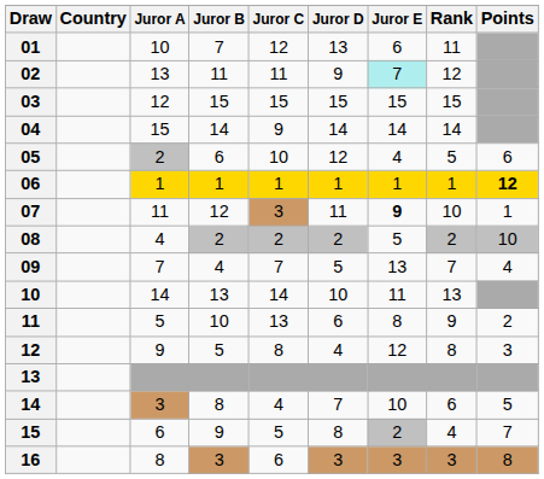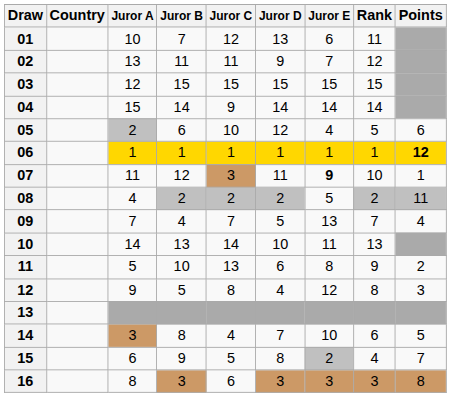 <table class="sortable wikitable collapsible plainrowheaders" style="text-align:center;">
 <tr>
 </tr>
 <tr>
 <th scope="col">Draw</th>
 <th scope="col">Country</th>
 <th scope="col"><small>Juror A</small></th>
 <th scope="col"><small>Juror B</small></th>
 <th scope="col"><small>Juror C</small></th>
 <th scope="col"><small>Juror D</small></th>
 <th scope="col"><small>Juror E</small></th>
 <th scope="col">Rank</th>
 <th scope="col">Points</th>
 </tr>
 <tr>
 <th scope="row" style="text-align:center;">01</th>
 <td style="text-align:left;"></td>
 <td>10</td>
 <td>7</td>
 <td>12</td>
 <td>13</td>
 <td>6</td>
 <td>11</td>
 <td style="background:#AAAAAA;"></td>
 </tr>
 <tr>
 <th scope="row" style="text-align:center;">02</th>
 <td style="text-align:left;"></td>
 <td>13</td>
 <td>11</td>
 <td>11</td>
 <td>9</td>
-<td style="background: paleturquoise;">7</td>
+<td>7</td>
 <td>12</td>
 <td style="background:#AAAAAA;"></td>
 </tr>
 <tr>
 <th scope="row" style="text-align:center;">03</th>
 <td style="text-align:left;"></td>
 <td>12</td>
 <td>15</td>
 <td>15</td>
 <td>15</td>
 <td>15</td>
 <td>15</td>
 <td style="background:#AAAAAA;"></td>
 </tr>
 <tr>
 <th scope="row" style="text-align:center;">04</th>
 <td style="text-align:left;"></td>
 <td>15</td>
 <td>14</td>
 <td>9</td>
 <td>14</td>
 <td>14</td>
 <td>14</td>
 <td style="background:#AAAAAA;"></td>
 </tr>
 <tr>
 <th scope="row" style="text-align:center;">05</th>
 <td style="text-align:left;"></td>
 <td style="background:silver;">2</td>
 <td>6</td>
 <td>10</td>
 <td>12</td>
 <td>4</td>
 <td>5</td>
 <td>6</td>
 </tr>
 <tr>
 <th scope="row" style="text-align:center;">06</th>
 <td style="text-align:left;"></td>
 <td style="background:gold;">1</td>
 <td style="background:gold;">1</td>
 <td style="background:gold;">1</td>
 <td style="background:gold;">1</td>
 <td style="background:gold;">1</td>
 <td style="background:gold;">1</td>
 <td style="background:gold;"><strong>12</strong></td>
 </tr>
 <tr>
 <th scope="row" style="text-align:center;">07</th>
 <td style="text-align:left;"></td>
 <td>11</td>
 <td>12</td>
 <td style="background:#CC9966;">3</td>
 <td>11</td>
 <td><strong>9</strong></td>
 <td>10</td>
 <td>1</td>
 </tr>
 <tr>
 <th scope="row" style="text-align:center;">08</th>
 <td style="text-align:left;"></td>
 <td>4</td>
 <td style="background:silver;">2</td>
 <td style="background:silver;">2</td>
 <td style="background:silver;">2</td>
 <td>5</td>
 <td style="background:silver;">2</td>
-<td style="background:silver;">10</td>
+<td style="background:silver;">11</td>
 </tr>
 <tr>
 <th scope="row" style="text-align:center;">09</th>
 <td style="text-align:left;"></td>
 <td>7</td>
 <td>4</td>
 <td>7</td>
 <td>5</td>
 <td>13</td>
 <td>7</td>
 <td>4</td>
 </tr>
 <tr>
 <th scope="row" style="text-align:center;">10</th>
 <td style="text-align:left;"></td>
 <td>14</td>
 <td>13</td>
 <td>14</td>
 <td>10</td>
 <td>11</td>
 <td>13</td>
 <td style="background:#AAAAAA;"></td>
 </tr>
 <tr>
 <th scope="row" style="text-align:center;">11</th>
 <td style="text-align:left;"></td>
 <td>5</td>
 <td>10</td>
 <td>13</td>
 <td>6</td>
 <td>8</td>
 <td>9</td>
 <td>2</td>
 </tr>
 <tr>
 <th scope="row" style="text-align:center;">12</th>
 <td style="text-align:left;"></td>
 <td>9</td>
 <td>5</td>
 <td>8</td>
 <td>4</td>
 <td>12</td>
 <td>8</td>
 <td>3</td>
 </tr>
 <tr class="sortbottom">
 <th scope="row" style="text-align:center;">13</th>
 <td style="text-align:left;"></td>
 <td style="background:#AAAAAA;"></td>
 <td style="background:#AAAAAA;"></td>
 <td style="background:#AAAAAA;"></td>
 <td style="background:#AAAAAA;"></td>
 <td style="background:#AAAAAA;"></td>
 <td style="background:#AAAAAA;"></td>
 <td style="background:#AAAAAA;"></td>
 </tr>
 <tr>
 <th scope="row" style="text-align:center;">14</th>
 <td style="text-align:left;"></td>
 <td style="background:#CC9966;">3</td>
 <td>8</td>
 <td>4</td>
 <td>7</td>
 <td>10</td>
 <td>6</td>
 <td>5</td>
 </tr>
 <tr>
 <th scope="row" style="text-align:center;">15</th>
 <td style="text-align:left;"></td>
 <td>6</td>
 <td>9</td>
 <td>5</td>
 <td>8</td>
 <td style="background:silver;">2</td>
 <td>4</td>
 <td>7</td>
 </tr>
 <tr>
 <th scope="row" style="text-align:center;">16</th>
 <td style="text-align:left;"></td>
 <td>8</td>
 <td style="background:#CC9966;">3</td>
 <td>6</td>
 <td style="background:#CC9966;">3</td>
 <td style="background:#CC9966;">3</td>
 <td style="background:#CC9966;">3</td>
 <td style="background:#CC9966;">8</td>
 </tr>
 </table>
